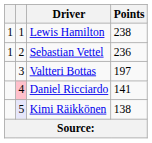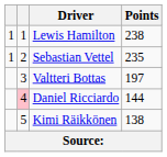 <table class="wikitable" style="font-size: 85%;">
 <tr>
 <th></th>
 <th></th>
 <th>Driver</th>
 <th>Points</th>
 </tr>
 <tr>
 <td align="left"> 1</td>
 <td align="center">1</td>
 <td> <a href='#'>Lewis Hamilton</a></td>
 <td align="left">238</td>
 </tr>
 <tr>
 <td align="left"> 1</td>
 <td align="center">2</td>
 <td> <a href='#'>Sebastian Vettel</a></td>
-<td align="left">236</td>
+<td align="left">235</td>
 </tr>
 <tr>
 <td align="left"></td>
 <td align="center">3</td>
 <td> <a href='#'>Valtteri Bottas</a></td>
 <td align="left">197</td>
 </tr>
 <tr>
 <td align="left"></td>
 <td align="center" style="background: pink;">4</td>
 <td> <a href='#'>Daniel Ricciardo</a></td>
-<td align="left">141</td>
+<td align="left">144</td>
 </tr>
 <tr>
 <td align="left"></td>
-<td align="center" style="background: lavender;">5</td>
+<td align="center">5</td>
 <td> <a href='#'>Kimi Räikkönen</a></td>
 <td align="left">138</td>
 </tr>
 <tr>
 <th colspan=4>Source: </th>
 </tr>
 </table>
